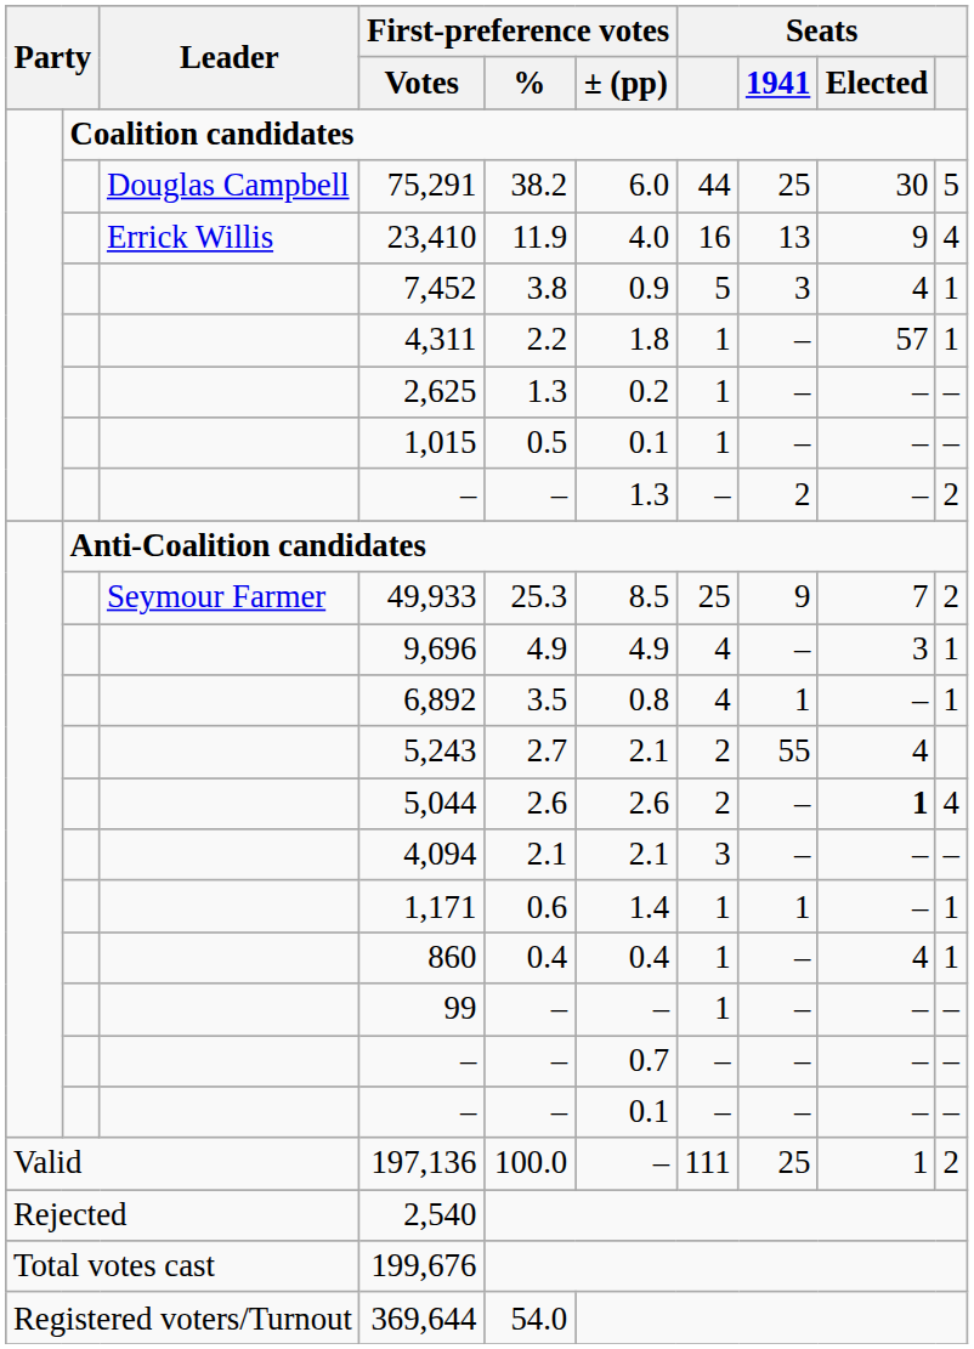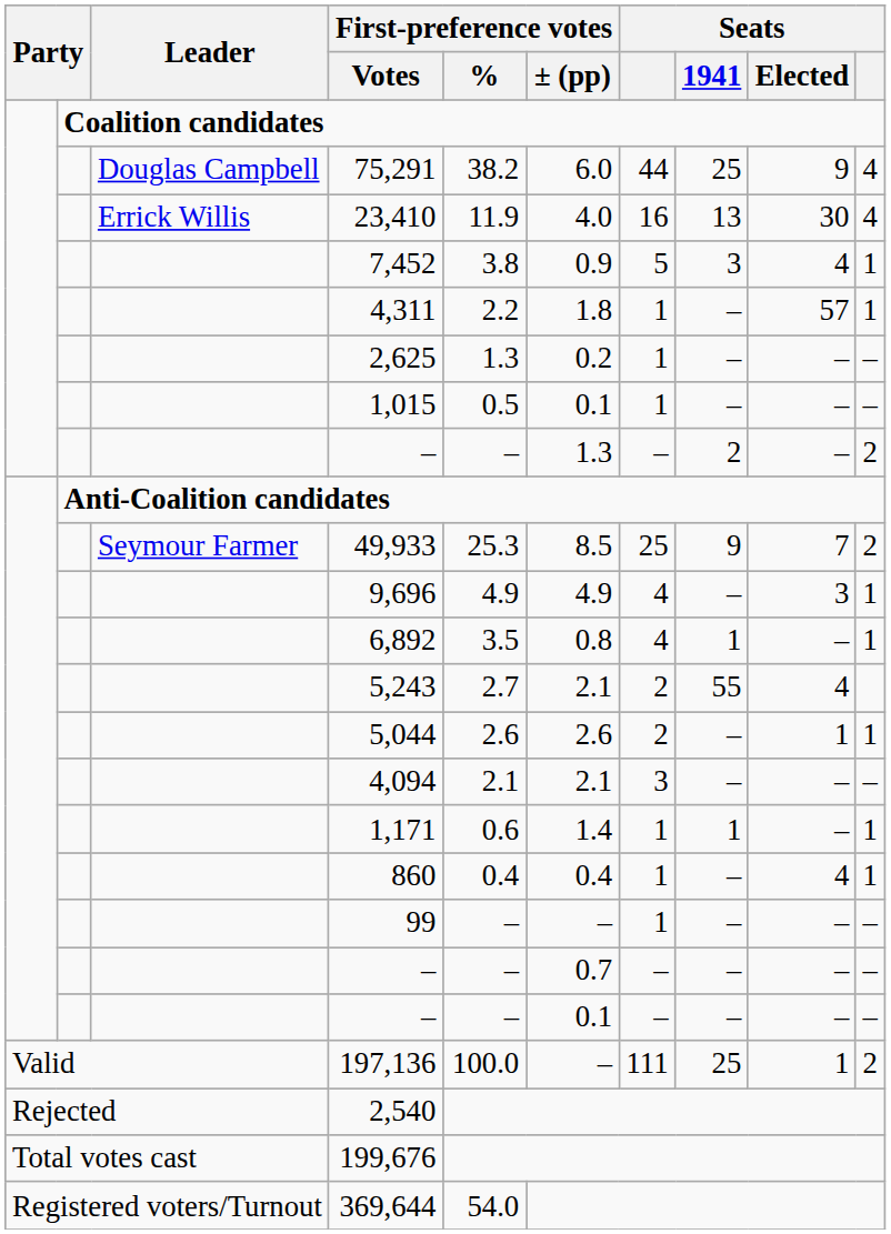 <table class="wikitable" style="text-align:right;">
 <tr>
 <th rowspan="2" colspan="2">Party</th>
 <th rowspan="2">Leader</th>
 <th colspan="3">First-preference votes</th>
 <th colspan="4">Seats</th>
 </tr>
 <tr style="text-align:right; background-color:#E9E9E9; text-align:center">
 <th>Votes</th>
 <th>% </th>
 <th>± (pp)</th>
 <th></th>
 <th><a href='#'>1941</a></th>
 <th>Elected</th>
 <th></th>
 </tr>
 <tr>
 <td rowspan="8" > </td>
 <td style="text-align:left;" colspan="9"><strong>Coalition candidates</strong></td>
 </tr>
 <tr>
 <td style="text-align:left;"></td>
 <td style="text-align:left;"><a href='#'>Douglas Campbell</a></td>
 <td>75,291</td>
 <td>38.2</td>
 <td>6.0</td>
 <td>44</td>
 <td>25</td>
-<td>30</td>
-<td>5</td>
+<td>9</td>
+<td>4</td>
 </tr>
 <tr>
 <td style="text-align:left;"></td>
 <td style="text-align:left;"><a href='#'>Errick Willis</a></td>
 <td>23,410</td>
 <td>11.9</td>
 <td>4.0</td>
 <td>16</td>
 <td>13</td>
-<td>9</td>
+<td>30</td>
 <td>4</td>
 </tr>
 <tr>
 <td style="text-align:left;"></td>
 <td style="text-align:left;"></td>
 <td>7,452</td>
 <td>3.8</td>
 <td>0.9</td>
 <td>5</td>
 <td>3</td>
 <td>4</td>
 <td>1</td>
 </tr>
 <tr>
 <td style="text-align:left;"></td>
 <td style="text-align:left;"></td>
 <td>4,311</td>
 <td>2.2</td>
 <td>1.8</td>
 <td>1</td>
 <td>–</td>
 <td>57</td>
 <td>1</td>
 </tr>
 <tr>
 <td style="text-align:left;"></td>
 <td style="text-align:left;"></td>
 <td>2,625</td>
 <td>1.3</td>
 <td>0.2</td>
 <td>1</td>
 <td>–</td>
 <td>–</td>
 <td>–</td>
 </tr>
 <tr>
 <td style="text-align:left;"></td>
 <td style="text-align:left;"></td>
 <td>1,015</td>
 <td>0.5</td>
 <td>0.1</td>
 <td>1</td>
 <td>–</td>
 <td>–</td>
 <td>–</td>
 </tr>
 <tr>
 <td style="text-align:left;"></td>
 <td style="text-align:left;"></td>
 <td>–</td>
 <td>–</td>
 <td>1.3</td>
 <td>–</td>
 <td>2</td>
 <td>–</td>
 <td>2</td>
 </tr>
 <tr>
 <td rowspan="12" > </td>
 <td style="text-align:left;" colspan="9"><strong>Anti-Coalition candidates</strong></td>
 </tr>
 <tr>
 <td style="text-align:left;"></td>
 <td style="text-align:left;"><a href='#'>Seymour Farmer</a></td>
 <td>49,933</td>
 <td>25.3</td>
 <td>8.5</td>
 <td>25</td>
 <td>9</td>
 <td>7</td>
 <td>2</td>
 </tr>
 <tr>
 <td style="text-align:left;"></td>
 <td style="text-align:left;"></td>
 <td>9,696</td>
 <td>4.9</td>
 <td>4.9</td>
 <td>4</td>
 <td>–</td>
 <td>3</td>
 <td>1</td>
 </tr>
 <tr>
 <td style="text-align:left;"></td>
 <td style="text-align:left;"></td>
 <td>6,892</td>
 <td>3.5</td>
 <td>0.8</td>
 <td>4</td>
 <td>1</td>
 <td>–</td>
 <td>1</td>
 </tr>
 <tr>
 <td style="text-align:left;"></td>
 <td style="text-align:left;"></td>
 <td>5,243</td>
 <td>2.7</td>
 <td>2.1</td>
 <td>2</td>
 <td>55</td>
 <td>4</td>
 <td></td>
 </tr>
 <tr>
 <td style="text-align:left;"></td>
 <td style="text-align:left;"></td>
 <td>5,044</td>
 <td>2.6</td>
 <td>2.6</td>
 <td>2</td>
 <td>–</td>
-<td><strong>1</strong></td>
-<td>4</td>
+<td>1</td>
+<td>1</td>
 </tr>
 <tr>
 <td style="text-align:left;"></td>
 <td style="text-align:left;"></td>
 <td>4,094</td>
 <td>2.1</td>
 <td>2.1</td>
 <td>3</td>
 <td>–</td>
 <td>–</td>
 <td>–</td>
 </tr>
 <tr>
 <td style="text-align:left;"></td>
 <td style="text-align:left;"></td>
 <td>1,171</td>
 <td>0.6</td>
 <td>1.4</td>
 <td>1</td>
 <td>1</td>
 <td>–</td>
 <td>1</td>
 </tr>
 <tr>
 <td style="text-align:left;"></td>
 <td style="text-align:left;"></td>
 <td>860</td>
 <td>0.4</td>
 <td>0.4</td>
 <td>1</td>
 <td>–</td>
 <td>4</td>
 <td>1</td>
 </tr>
 <tr>
 <td style="text-align:left;"></td>
 <td style="text-align:left;"></td>
 <td>99</td>
 <td>–</td>
 <td>–</td>
 <td>1</td>
 <td>–</td>
 <td>–</td>
 <td>–</td>
 </tr>
 <tr>
 <td style="text-align:left;"></td>
 <td style="text-align:left;"></td>
 <td>–</td>
 <td>–</td>
 <td>0.7</td>
 <td>–</td>
 <td>–</td>
 <td>–</td>
 <td>–</td>
 </tr>
 <tr>
 <td style="text-align:left;"></td>
 <td style="text-align:left;"></td>
 <td>–</td>
 <td>–</td>
 <td>0.1</td>
 <td>–</td>
 <td>–</td>
 <td>–</td>
 <td>–</td>
 </tr>
 <tr>
 <td colspan=3 style="text-align:left;">Valid</td>
 <td>197,136</td>
 <td>100.0</td>
 <td>–</td>
 <td>111</td>
 <td>25</td>
 <td>1</td>
 <td>2</td>
 </tr>
 <tr>
 <td colspan=3 style="text-align:left;">Rejected</td>
 <td>2,540</td>
 <td colspan=6></td>
 </tr>
 <tr>
 <td colspan=3 style="text-align:left;">Total votes cast</td>
 <td>199,676</td>
 <td colspan=6></td>
 </tr>
 <tr>
 <td colspan=3 style="text-align:left;">Registered voters/Turnout</td>
 <td>369,644</td>
 <td>54.0</td>
 <td colspan=5></td>
 </tr>
 </table>
